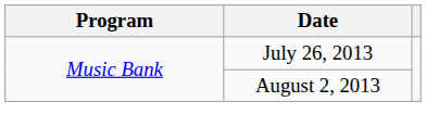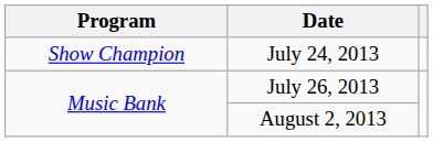 <table class="wikitable plainrowheaders" style="text-align:center;">
 <tr>
 <th width="165">Program</th>
 <th width="140">Date</th>
 <th class="unsortable"></th>
+</tr>
+<tr>
+<td><em><a href='#'>Show Champion</a></em></td>
+<td>July 24, 2013</td>
+<td align="center"></td>
 </tr>
 <tr>
 <td rowspan="2"><em><a href='#'>Music Bank</a></em></td>
 <td>July 26, 2013</td>
 <td rowspan="2"></td>
 </tr>
 <tr>
 <td>August 2, 2013</td>
 </tr>
 </table>
